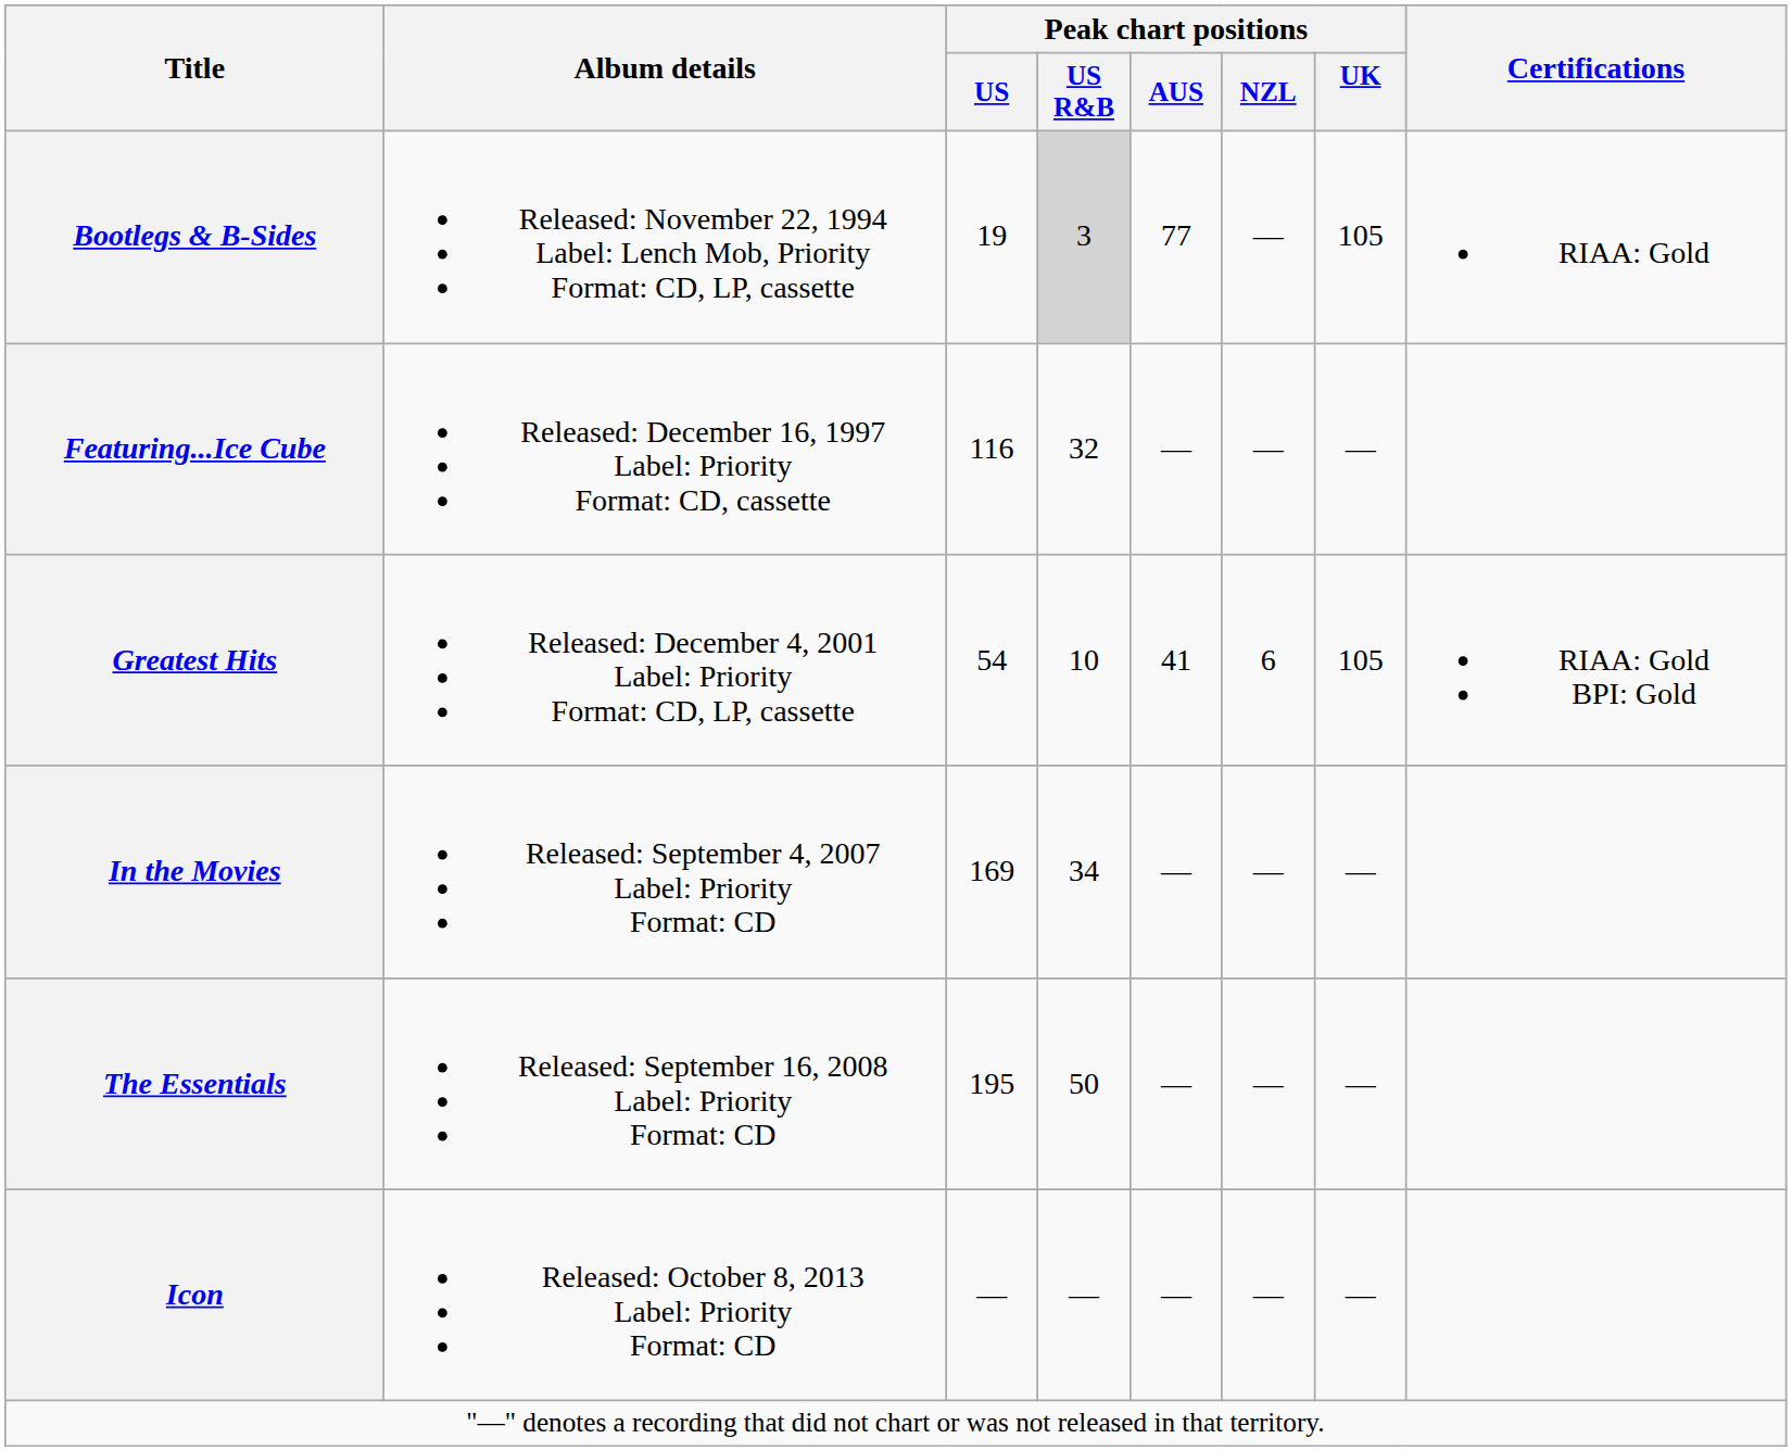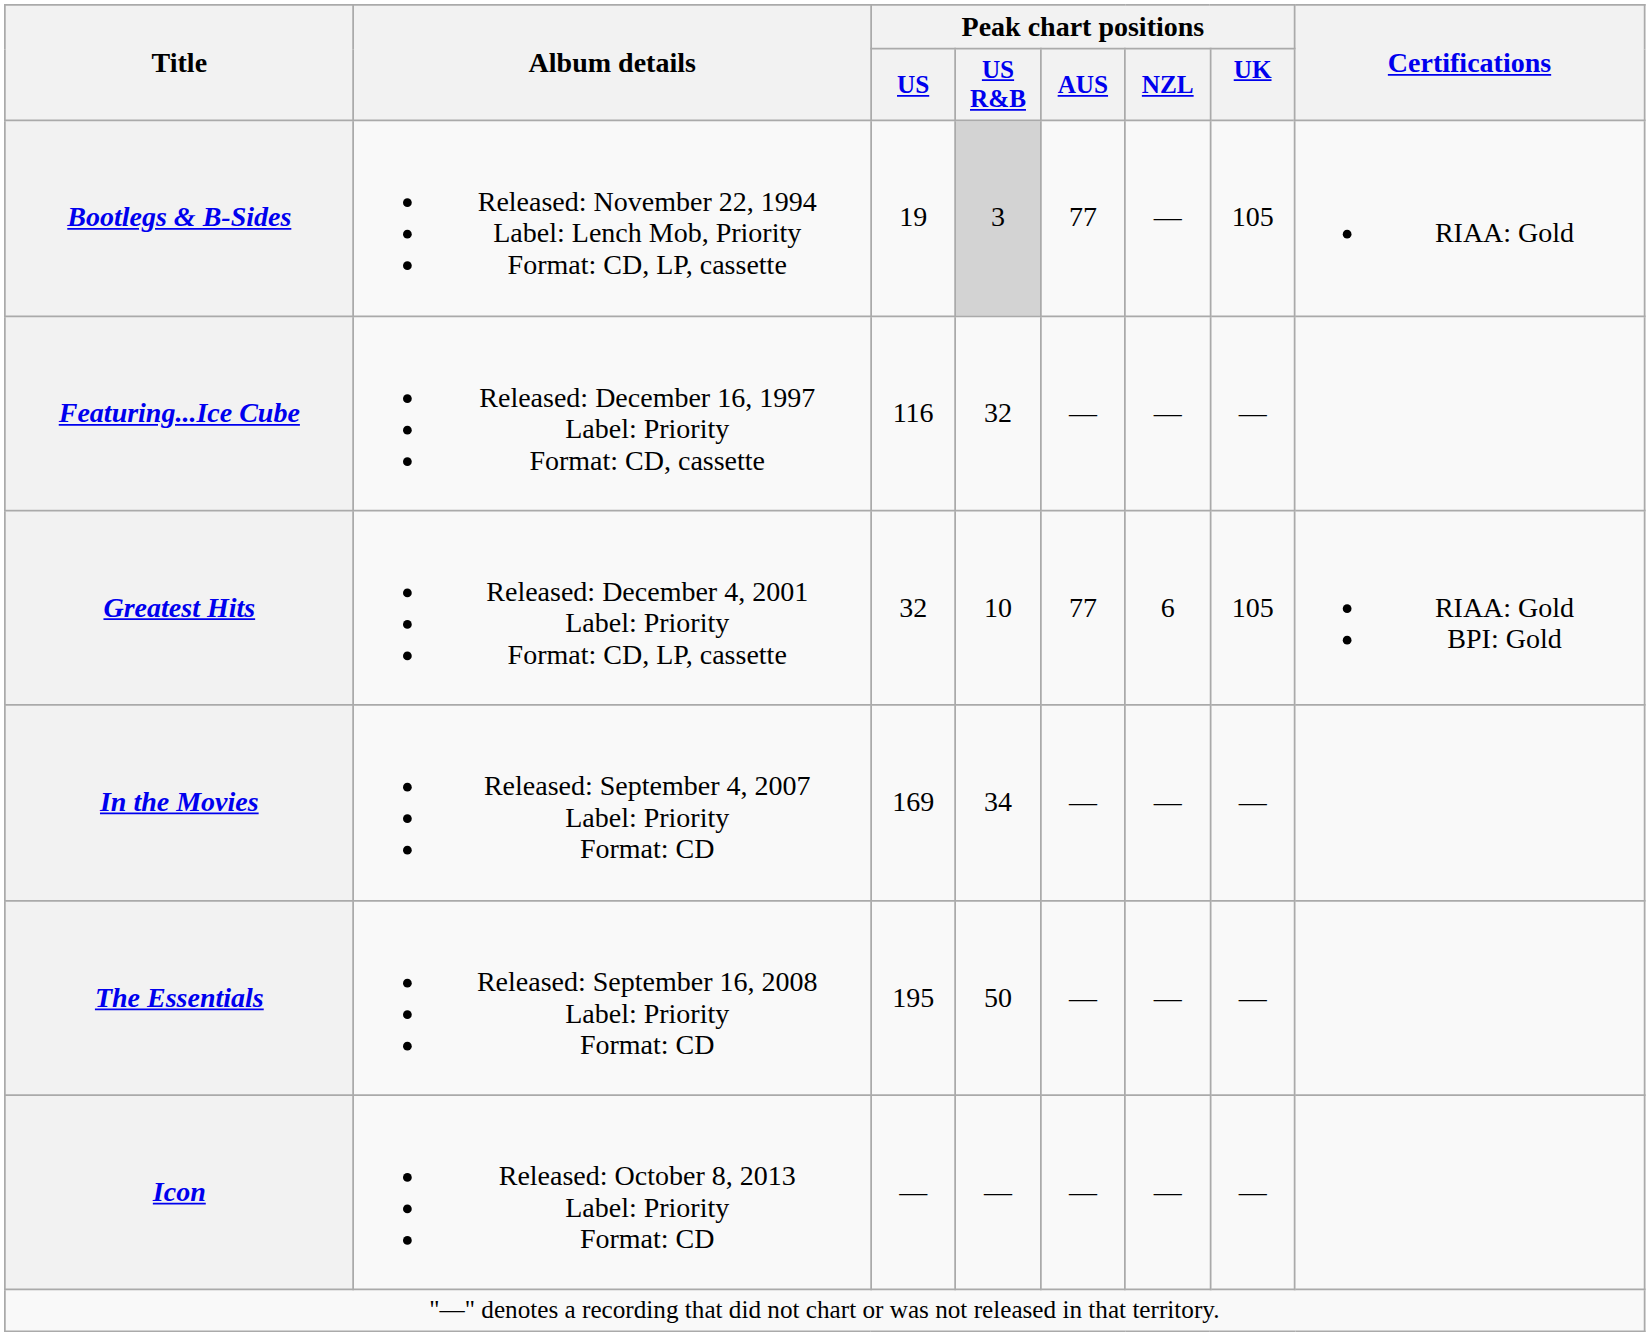 <table class="wikitable plainrowheaders" style="text-align:center;">
 <tr>
 <th scope="col" rowspan="2" style="width:12em;">Title</th>
 <th scope="col" rowspan="2" style="width:18em;">Album details</th>
 <th scope="col" colspan="5">Peak chart positions</th>
 <th scope="col" rowspan="2" style="width:12em;"><a href='#'>Certifications</a></th>
 </tr>
 <tr>
 <th scope="col" style="width:2.9em;font-size:90%;"><a href='#'>US</a><br></th>
 <th scope="col" style="width:2.9em;font-size:90%;"><a href='#'>US<br>R&B</a><br></th>
 <th scope="col" style="width:2.9em;font-size:90%;"><a href='#'>AUS</a><br></th>
 <th scope="col" style="width:2.9em;font-size:90%;"><a href='#'>NZL</a><br></th>
 <th scope="col" style="width:2.9em;font-size:90%;"><a href='#'>UK</a><br><br></th>
 </tr>
 <tr>
 <th scope="row"><em><a href='#'>Bootlegs & B-Sides</a></em></th>
 <td><br><ul><li>Released: November 22, 1994</li><li>Label: Lench Mob, Priority</li><li>Format: CD, LP, cassette</li></ul></td>
 <td>19</td>
 <td style="background: lightgrey;">3</td>
 <td>77</td>
 <td>—</td>
 <td>105</td>
 <td><br><ul><li>RIAA: Gold</li></ul></td>
 </tr>
 <tr>
 <th scope="row"><em><a href='#'>Featuring...Ice Cube</a></em></th>
 <td><br><ul><li>Released: December 16, 1997</li><li>Label: Priority</li><li>Format: CD, cassette</li></ul></td>
 <td>116</td>
 <td>32</td>
 <td>—</td>
 <td>—</td>
 <td>—</td>
 <td></td>
 </tr>
 <tr>
 <th scope="row"><em><a href='#'>Greatest Hits</a></em></th>
 <td><br><ul><li>Released: December 4, 2001</li><li>Label: Priority</li><li>Format: CD, LP, cassette</li></ul></td>
-<td>54</td>
+<td>32</td>
 <td>10</td>
-<td>41</td>
+<td>77</td>
 <td>6</td>
 <td>105</td>
 <td><br><ul><li>RIAA: Gold</li><li>BPI: Gold</li></ul></td>
 </tr>
 <tr>
 <th scope="row"><em><a href='#'>In the Movies</a></em></th>
 <td><br><ul><li>Released: September 4, 2007</li><li>Label: Priority</li><li>Format: CD</li></ul></td>
 <td>169</td>
 <td>34</td>
 <td>—</td>
 <td>—</td>
 <td>—</td>
 <td></td>
 </tr>
 <tr>
 <th scope="row"><em><a href='#'>The Essentials</a></em></th>
 <td><br><ul><li>Released: September 16, 2008</li><li>Label: Priority</li><li>Format: CD</li></ul></td>
 <td>195</td>
 <td>50</td>
 <td>—</td>
 <td>—</td>
 <td>—</td>
 <td></td>
 </tr>
 <tr>
 <th scope="row"><em><a href='#'>Icon</a></em></th>
 <td><br><ul><li>Released: October 8, 2013</li><li>Label: Priority</li><li>Format: CD</li></ul></td>
 <td>—</td>
 <td>—</td>
 <td>—</td>
 <td>—</td>
 <td>—</td>
 <td></td>
 </tr>
 <tr>
 <td colspan="14" style="font-size:90%">"—" denotes a recording that did not chart or was not released in that territory.</td>
 </tr>
 </table>
